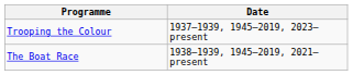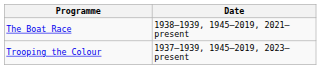 <table class="wikitable">
 <tr>
 <th width=225>Programme</th>
 <th width=250>Date</th>
 </tr>
 <tr>
+<td><a href='#'>The Boat Race</a></td>
+<td>1938–1939, 1945–2019, 2021–present</td>
+</tr>
+<tr>
 <td><a href='#'>Trooping the Colour</a></td>
 <td>1937–1939, 1945–2019, 2023–present</td>
 </tr>
-<tr>
-<td><a href='#'>The Boat Race</a></td>
-<td>1938–1939, 1945–2019, 2021–present</td>
-</tr>
 </table>
